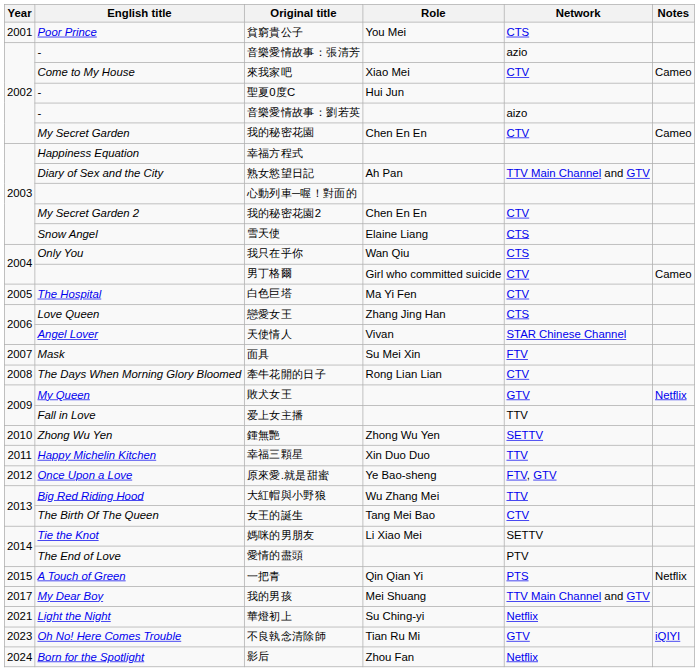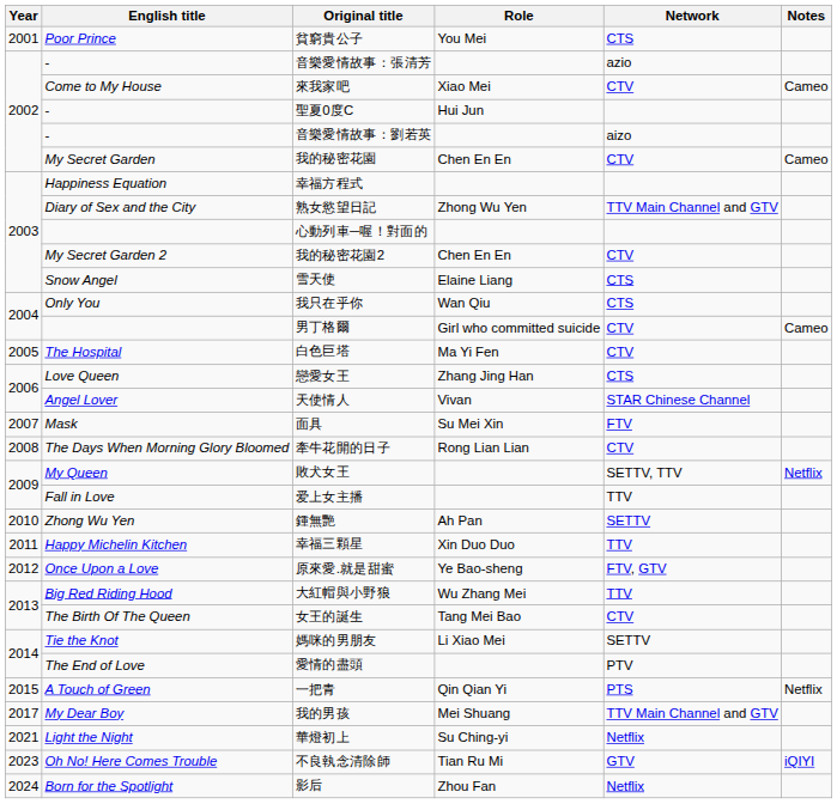 <table class="wikitable sortable">
 <tr>
 <th>Year</th>
 <th>English title</th>
 <th>Original title</th>
 <th>Role</th>
 <th>Network</th>
 <th class="unsortable">Notes</th>
 </tr>
 <tr>
 <td style="text-align:center">2001</td>
 <td><em><a href='#'>Poor Prince</a></em></td>
 <td>貧窮貴公子</td>
 <td>You Mei</td>
 <td><a href='#'>CTS</a></td>
 <td></td>
 </tr>
 <tr>
 <td rowspan=5 style="text-align:center">2002</td>
 <td>-</td>
 <td>音樂愛情故事：張清芳</td>
 <td></td>
 <td>azio</td>
 <td></td>
 </tr>
 <tr>
 <td><em>Come to My House</em></td>
 <td>來我家吧</td>
 <td>Xiao Mei</td>
 <td><a href='#'>CTV</a></td>
 <td>Cameo</td>
 </tr>
 <tr>
 <td>-</td>
 <td>聖夏0度C</td>
 <td>Hui Jun</td>
 <td></td>
 <td></td>
 </tr>
 <tr>
 <td>-</td>
 <td>音樂愛情故事：劉若英</td>
 <td></td>
 <td>aizo</td>
 <td></td>
 </tr>
 <tr>
 <td><em>My Secret Garden</em></td>
 <td>我的秘密花園</td>
 <td>Chen En En</td>
 <td><a href='#'>CTV</a></td>
 <td>Cameo</td>
 </tr>
 <tr>
 <td rowspan=5 style="text-align:center">2003</td>
 <td><em>Happiness Equation</em></td>
 <td>幸福方程式</td>
 <td></td>
 <td></td>
 <td></td>
 </tr>
 <tr>
 <td><em>Diary of Sex and the City</em></td>
 <td>熟女慾望日記</td>
-<td>Ah Pan</td>
+<td>Zhong Wu Yen</td>
 <td><a href='#'>TTV Main Channel</a> and <a href='#'>GTV</a></td>
 <td></td>
 </tr>
 <tr>
 <td></td>
 <td>心動列車─喔！對面的</td>
 <td></td>
 <td></td>
 <td></td>
 </tr>
 <tr>
 <td><em>My Secret Garden 2</em></td>
 <td>我的秘密花園2</td>
 <td>Chen En En</td>
 <td><a href='#'>CTV</a></td>
 <td></td>
 </tr>
 <tr>
 <td><em>Snow Angel</em></td>
 <td>雪天使</td>
 <td>Elaine Liang</td>
 <td><a href='#'>CTS</a></td>
 <td></td>
 </tr>
 <tr>
 <td rowspan=2 style="text-align:center">2004</td>
 <td><em>Only You</em></td>
 <td>我只在乎你</td>
 <td>Wan Qiu</td>
 <td><a href='#'>CTS</a></td>
 <td></td>
 </tr>
 <tr>
 <td></td>
 <td>男丁格爾</td>
 <td>Girl who committed suicide</td>
 <td><a href='#'>CTV</a></td>
 <td>Cameo</td>
 </tr>
 <tr>
 <td style="text-align:center">2005</td>
 <td><em><a href='#'>The Hospital</a></em></td>
 <td>白色巨塔</td>
 <td>Ma Yi Fen</td>
 <td><a href='#'>CTV</a></td>
 <td></td>
 </tr>
 <tr>
 <td rowspan=2 style="text-align:center">2006</td>
 <td><em>Love Queen</em></td>
 <td>戀愛女王</td>
 <td>Zhang Jing Han</td>
 <td><a href='#'>CTS</a></td>
 <td></td>
 </tr>
 <tr>
 <td><em><a href='#'>Angel Lover</a></em></td>
 <td>天使情人</td>
 <td>Vivan</td>
 <td><a href='#'>STAR Chinese Channel</a></td>
 <td></td>
 </tr>
 <tr>
 <td style="text-align:center">2007</td>
 <td><em>Mask</em></td>
 <td>面具</td>
 <td>Su Mei Xin</td>
 <td><a href='#'>FTV</a></td>
 <td></td>
 </tr>
 <tr>
 <td style="text-align:center">2008</td>
 <td><em>The Days When Morning Glory Bloomed</em></td>
 <td>牽牛花開的日子</td>
 <td>Rong Lian Lian</td>
 <td><a href='#'>CTV</a></td>
 <td></td>
 </tr>
 <tr>
 <td style="text-align:center" rowspan="2">2009</td>
 <td><em><a href='#'>My Queen</a></em></td>
 <td>敗犬女王</td>
 <td></td>
-<td><a href='#'>GTV</a></td>
+<td>SETTV, TTV</td>
 <td><a href='#'>Netflix</a></td>
 </tr>
 <tr>
 <td><em>Fall in Love</em></td>
 <td>爱上女主播</td>
 <td></td>
 <td>TTV</td>
 <td></td>
 </tr>
 <tr>
 <td style="text-align:center">2010</td>
 <td><em>Zhong Wu Yen</em></td>
 <td>鍾無艷</td>
-<td>Zhong Wu Yen</td>
+<td>Ah Pan</td>
 <td><a href='#'>SETTV</a></td>
 <td></td>
 </tr>
 <tr>
 <td style="text-align:center">2011</td>
 <td><em><a href='#'>Happy Michelin Kitchen</a></em></td>
 <td>幸福三顆星</td>
 <td>Xin Duo Duo</td>
 <td><a href='#'>TTV</a></td>
 <td></td>
 </tr>
 <tr>
 <td style="text-align:center">2012</td>
 <td><em><a href='#'>Once Upon a Love</a></em></td>
 <td>原來愛.就是甜蜜</td>
 <td>Ye Bao-sheng</td>
 <td><a href='#'>FTV</a>, <a href='#'>GTV</a></td>
 <td></td>
 </tr>
 <tr>
 <td rowspan=2 style="text-align:center">2013</td>
 <td><em><a href='#'>Big Red Riding Hood</a></em></td>
 <td>大紅帽與小野狼</td>
 <td>Wu Zhang Mei</td>
 <td><a href='#'>TTV</a></td>
 <td></td>
 </tr>
 <tr>
 <td><em>The Birth Of The Queen</em></td>
 <td>女王的誕生</td>
 <td>Tang Mei Bao</td>
 <td><a href='#'>CTV</a></td>
 <td></td>
 </tr>
 <tr>
 <td rowspan=2 style="text-align:center">2014</td>
 <td><em><a href='#'>Tie the Knot</a></em></td>
 <td>媽咪的男朋友</td>
 <td>Li Xiao Mei</td>
 <td>SETTV</td>
 <td></td>
 </tr>
 <tr>
 <td><em>The End of Love</em></td>
 <td>愛情的盡頭</td>
 <td></td>
 <td>PTV</td>
 <td></td>
 </tr>
 <tr>
 <td rowspan=1 style="text-align:center">2015</td>
 <td><em><a href='#'>A Touch of Green</a></em></td>
 <td>一把青</td>
 <td>Qin Qian Yi</td>
 <td><a href='#'>PTS</a></td>
 <td>Netflix</td>
 </tr>
 <tr>
 <td rowspan=1 style="text-align:center">2017</td>
 <td><em><a href='#'>My Dear Boy</a></em></td>
 <td>我的男孩</td>
 <td>Mei Shuang</td>
 <td><a href='#'>TTV Main Channel</a> and <a href='#'>GTV</a></td>
 <td></td>
 </tr>
 <tr>
 <td rowspan=1 style="text-align:center">2021</td>
 <td><em><a href='#'>Light the Night</a></em></td>
 <td>華燈初上</td>
 <td>Su Ching-yi</td>
 <td><a href='#'>Netflix</a></td>
 <td></td>
 </tr>
 <tr>
 <td rowspan=1 style="text-align:center">2023</td>
 <td><em><a href='#'>Oh No! Here Comes Trouble</a></em></td>
 <td>不良執念清除師</td>
 <td>Tian Ru Mi</td>
 <td><a href='#'>GTV</a></td>
 <td><a href='#'>iQIYI</a></td>
 </tr>
 <tr>
 <td rowspan=1 style="text-align:center">2024</td>
 <td><em><a href='#'>Born for the Spotlight</a></em></td>
 <td>影后</td>
 <td>Zhou Fan</td>
 <td><a href='#'>Netflix</a></td>
 <td></td>
 </tr>
 </table>
